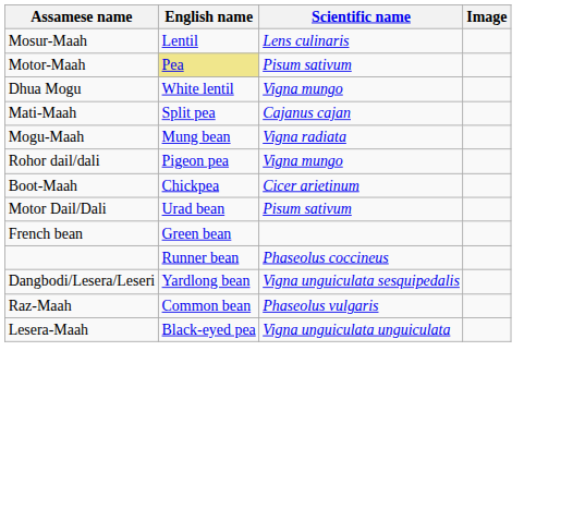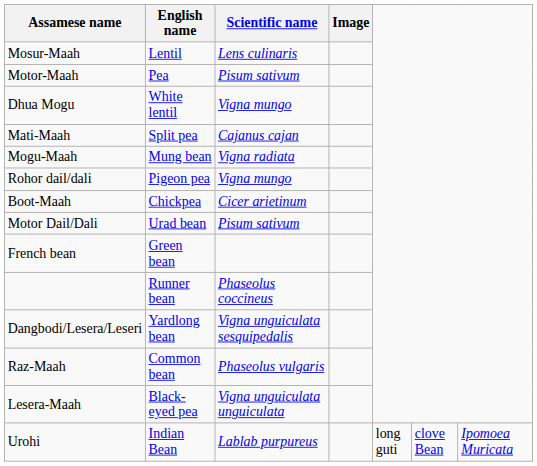 <table class="sortable wikitable">
 <tr>
 <th>Assamese name</th>
 <th>English name</th>
 <th><a href='#'>Scientific name</a></th>
 <th>Image</th>
 </tr>
 <tr>
 <td>Mosur-Maah</td>
 <td><a href='#'>Lentil</a></td>
 <td><em><a href='#'>Lens culinaris</a></em></td>
 <td></td>
 </tr>
 <tr>
 <td>Motor-Maah</td>
-<td style="background: khaki;"><a href='#'>Pea</a></td>
+<td><a href='#'>Pea</a></td>
 <td><em><a href='#'>Pisum sativum</a></em></td>
 <td></td>
 </tr>
 <tr>
 <td>Dhua Mogu</td>
 <td><a href='#'>White lentil</a></td>
 <td><em><a href='#'>Vigna mungo</a></em></td>
 <td></td>
 </tr>
 <tr>
 <td>Mati-Maah</td>
 <td><a href='#'>Split pea</a></td>
 <td><em><a href='#'>Cajanus cajan</a></em></td>
 <td></td>
 </tr>
 <tr>
 <td>Mogu-Maah</td>
 <td><a href='#'>Mung bean</a></td>
 <td><em><a href='#'>Vigna radiata</a></em></td>
 <td></td>
 </tr>
 <tr>
 <td>Rohor dail/dali</td>
 <td><a href='#'>Pigeon pea</a></td>
 <td><em><a href='#'>Vigna mungo</a></em></td>
 <td></td>
 </tr>
 <tr>
 <td>Boot-Maah</td>
 <td><a href='#'>Chickpea</a></td>
 <td><em><a href='#'>Cicer arietinum</a></em></td>
 <td></td>
 </tr>
 <tr>
 <td>Motor Dail/Dali</td>
 <td><a href='#'>Urad bean</a></td>
 <td><em><a href='#'>Pisum sativum</a></em></td>
 <td></td>
 </tr>
 <tr>
 <td>French bean</td>
 <td><a href='#'>Green bean</a></td>
 <td></td>
 <td></td>
 </tr>
 <tr>
 <td></td>
 <td><a href='#'>Runner bean</a></td>
 <td><em><a href='#'>Phaseolus coccineus</a></em></td>
 <td></td>
 </tr>
 <tr>
 <td>Dangbodi/Lesera/Leseri</td>
 <td><a href='#'>Yardlong bean</a></td>
 <td><em><a href='#'>Vigna unguiculata sesquipedalis</a></em></td>
 <td><em></em></td>
 </tr>
 <tr>
 <td>Raz-Maah</td>
 <td><a href='#'>Common bean</a></td>
 <td><em><a href='#'>Phaseolus vulgaris</a></em></td>
 <td></td>
 </tr>
 <tr>
 <td>Lesera-Maah</td>
 <td><a href='#'>Black-eyed pea</a></td>
 <td><em><a href='#'>Vigna unguiculata unguiculata</a></em></td>
 <td></td>
 </tr>
+<tr>
+<td>Urohi</td>
+<td><a href='#'>Indian Bean</a></td>
+<td><em><a href='#'>Lablab purpureus</a></em></td>
+<td></td>
+<td>long guti</td>
+<td><a href='#'>clove Bean</a></td>
+<td><em><a href='#'>Ipomoea Muricata</a></em></td>
+</tr>
 </table>
